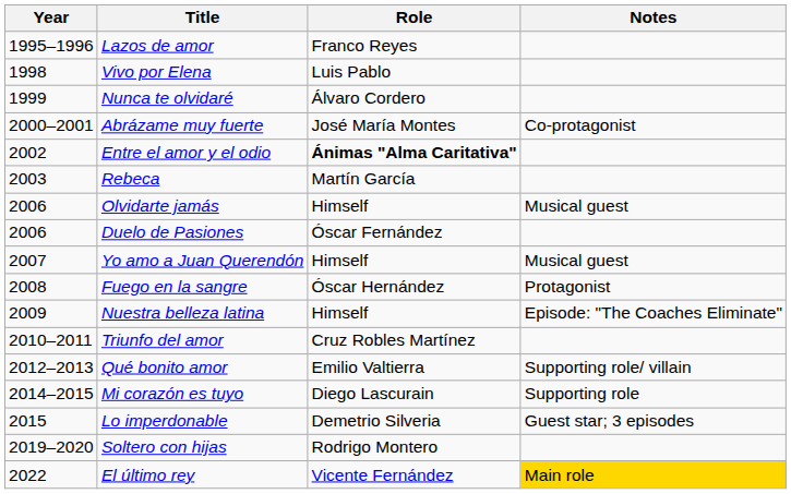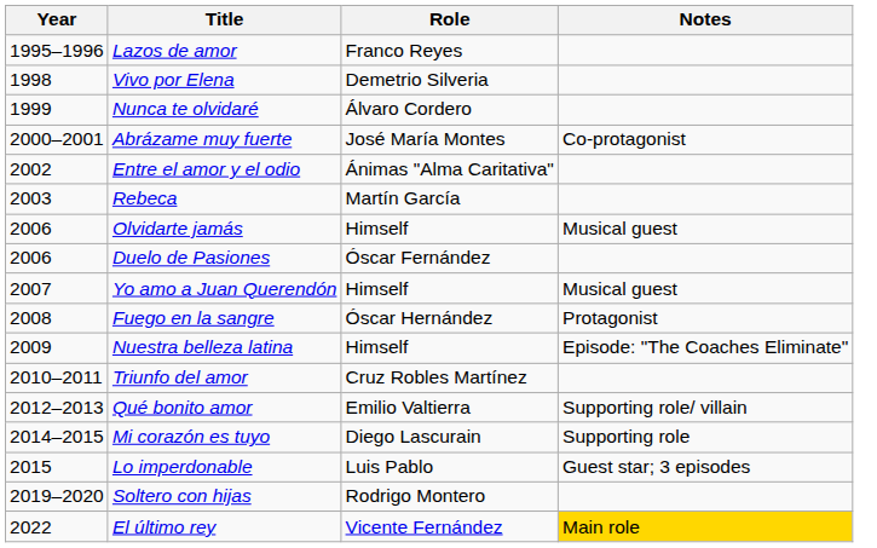 <table class="wikitable sortable">
 <tr>
 <th>Year</th>
 <th>Title</th>
 <th>Role</th>
 <th>Notes</th>
 </tr>
 <tr>
 <td>1995–1996</td>
 <td><em><a href='#'>Lazos de amor</a></em></td>
 <td>Franco Reyes</td>
 <td></td>
 </tr>
 <tr>
 <td>1998</td>
 <td><em><a href='#'>Vivo por Elena</a></em></td>
-<td>Luis Pablo</td>
+<td>Demetrio Silveria</td>
 <td></td>
 </tr>
 <tr>
 <td>1999</td>
 <td><em><a href='#'>Nunca te olvidaré</a></em></td>
 <td>Álvaro Cordero</td>
 <td></td>
 </tr>
 <tr>
 <td>2000–2001</td>
 <td><em><a href='#'>Abrázame muy fuerte</a></em></td>
 <td>José María Montes</td>
 <td>Co-protagonist</td>
 </tr>
 <tr>
 <td>2002</td>
 <td><em><a href='#'>Entre el amor y el odio</a></em></td>
-<td><strong>Ánimas "Alma Caritativa"</strong></td>
+<td>Ánimas "Alma Caritativa"</td>
 <td></td>
 </tr>
 <tr>
 <td>2003</td>
 <td><em><a href='#'>Rebeca</a></em></td>
 <td>Martín García</td>
 <td></td>
 </tr>
 <tr>
 <td>2006</td>
 <td><em><a href='#'>Olvidarte jamás</a></em></td>
 <td>Himself</td>
 <td>Musical guest</td>
 </tr>
 <tr>
 <td>2006</td>
 <td><em><a href='#'>Duelo de Pasiones</a></em></td>
 <td>Óscar Fernández</td>
 <td></td>
 </tr>
 <tr>
 <td>2007</td>
 <td><em><a href='#'>Yo amo a Juan Querendón</a></em></td>
 <td>Himself</td>
 <td>Musical guest</td>
 </tr>
 <tr>
 <td>2008</td>
 <td><em><a href='#'>Fuego en la sangre</a></em></td>
 <td>Óscar Hernández</td>
 <td>Protagonist</td>
 </tr>
 <tr>
 <td>2009</td>
 <td><em><a href='#'>Nuestra belleza latina</a></em></td>
 <td>Himself</td>
 <td>Episode: "The Coaches Eliminate"</td>
 </tr>
 <tr>
 <td>2010–2011</td>
 <td><em><a href='#'>Triunfo del amor</a></em></td>
 <td>Cruz Robles Martínez</td>
 <td></td>
 </tr>
 <tr>
 <td>2012–2013</td>
 <td><em><a href='#'>Qué bonito amor</a></em></td>
 <td>Emilio Valtierra</td>
 <td>Supporting role/ villain</td>
 </tr>
 <tr>
 <td>2014–2015</td>
 <td><em><a href='#'>Mi corazón es tuyo</a></em></td>
 <td>Diego Lascurain</td>
 <td>Supporting role</td>
 </tr>
 <tr>
 <td>2015</td>
 <td><em><a href='#'>Lo imperdonable</a></em></td>
-<td>Demetrio Silveria</td>
+<td>Luis Pablo</td>
 <td>Guest star; 3 episodes</td>
 </tr>
 <tr>
 <td>2019–2020</td>
 <td><em><a href='#'>Soltero con hijas</a></em></td>
 <td>Rodrigo Montero</td>
 <td></td>
 </tr>
 <tr>
 <td>2022</td>
 <td><em><a href='#'>El último rey</a></em></td>
 <td><a href='#'>Vicente Fernández</a></td>
 <td style="background: gold;">Main role</td>
 </tr>
 </table>
